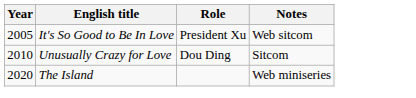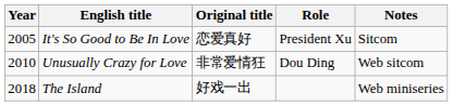 <table class="wikitable sortable">
 <tr>
 <th>Year</th>
 <th>English title</th>
+<th>Original title</th>
 <th>Role</th>
 <th class="unsortable">Notes</th>
 </tr>
 <tr>
 <td>2005</td>
 <td><em>It's So Good to Be In Love</em></td>
+<td>恋爱真好</td>
 <td>President Xu</td>
-<td>Web sitcom</td>
+<td>Sitcom</td>
 </tr>
 <tr>
 <td>2010</td>
 <td><em>Unusually Crazy for Love</em></td>
+<td>非常爱情狂</td>
 <td>Dou Ding</td>
-<td>Sitcom</td>
+<td>Web sitcom</td>
 </tr>
 <tr>
-<td>2020</td>
+<td>2018</td>
 <td><em>The Island</em></td>
+<td>好戏一出</td>
 <td></td>
 <td>Web miniseries</td>
 </tr>
 </table>
